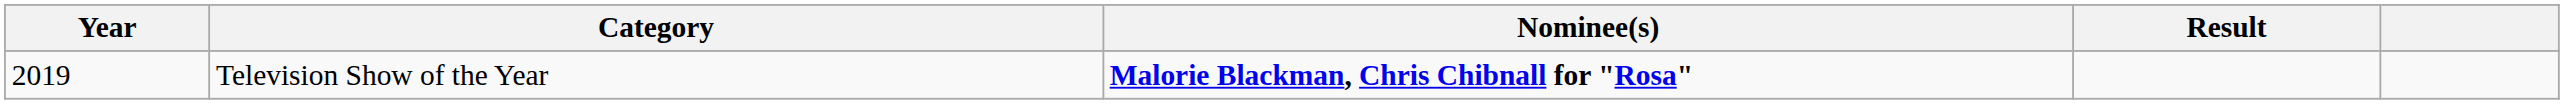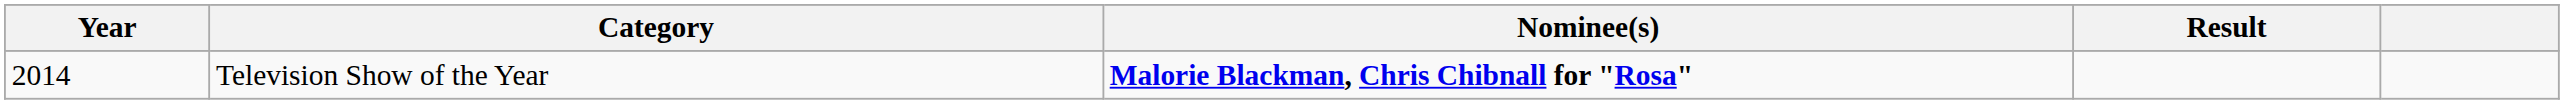 <table class="wikitable" style="width:70%">
 <tr>
 <th style="width:8%">Year</th>
 <th style="width:35%">Category</th>
 <th style="width:38%">Nominee(s)</th>
 <th style="width:12%">Result</th>
 <th style="width:7%"></th>
 </tr>
 <tr>
-<td>2019</td>
+<td>2014</td>
 <td>Television Show of the Year</td>
 <td><strong><a href='#'>Malorie Blackman</a>, <a href='#'>Chris Chibnall</a> for "<a href='#'>Rosa</a>"</strong></td>
 <td></td>
 <td></td>
 </tr>
 </table>
